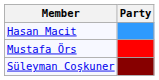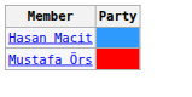 <table class=wikitable style="border:1px solid #8888aa; background-color:#f7f8ff; padding:0px; font-size:90%;">
 <tr>
 <th>Member</th>
 <th>Party</th>
 </tr>
 <tr>
 <td><a href='#'>Hasan Macit</a></td>
 <td style="background: #2E9AFE"></td>
 </tr>
 <tr>
 <td><a href='#'>Mustafa Örs</a></td>
 <td style="background: #ff0000"></td>
 </tr>
-<tr>
-<td><a href='#'>Süleyman Coşkuner</a></td>
-<td style="background: #870000"></td>
-</tr>
 </table>
